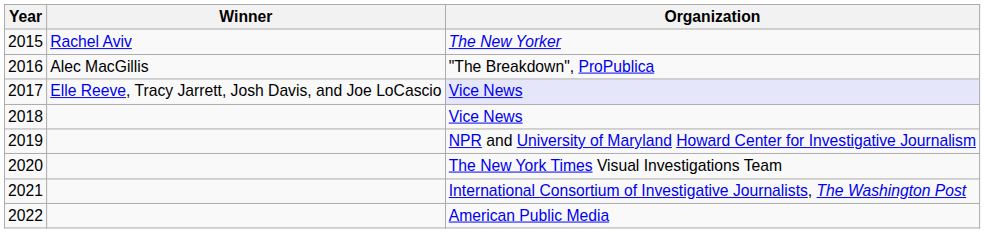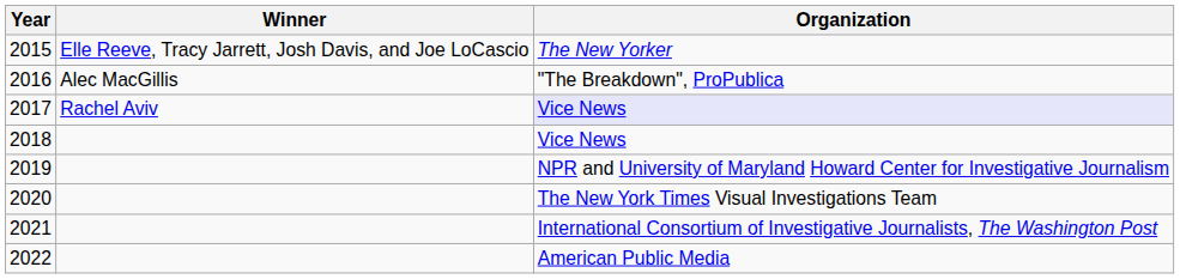 <table class="wikitable sortable">
 <tr>
 <th>Year</th>
 <th>Winner</th>
 <th>Organization</th>
 </tr>
 <tr>
 <td>2015</td>
-<td><a href='#'>Rachel Aviv</a></td>
+<td><a href='#'>Elle Reeve</a>, Tracy Jarrett, Josh Davis, and Joe LoCascio</td>
 <td><em><a href='#'>The New Yorker</a></em></td>
 </tr>
 <tr>
 <td>2016</td>
 <td>Alec MacGillis</td>
 <td>"The Breakdown", <a href='#'>ProPublica</a></td>
 </tr>
 <tr>
 <td>2017</td>
-<td><a href='#'>Elle Reeve</a>, Tracy Jarrett, Josh Davis, and Joe LoCascio</td>
+<td><a href='#'>Rachel Aviv</a></td>
 <td style="background: lavender;"><a href='#'>Vice News</a></td>
 </tr>
 <tr>
 <td>2018</td>
 <td></td>
 <td><a href='#'>Vice News</a></td>
 </tr>
 <tr>
 <td>2019</td>
 <td></td>
 <td><a href='#'>NPR</a> and <a href='#'>University of Maryland</a> <a href='#'>Howard Center for Investigative Journalism</a></td>
 </tr>
 <tr>
 <td>2020</td>
 <td></td>
 <td><a href='#'>The New York Times</a> Visual Investigations Team</td>
 </tr>
 <tr>
 <td>2021</td>
 <td></td>
 <td><a href='#'>International Consortium of Investigative Journalists</a>, <em><a href='#'>The Washington Post</a></em></td>
 </tr>
 <tr>
 <td>2022</td>
 <td></td>
 <td><a href='#'>American Public Media</a></td>
 </tr>
 </table>
